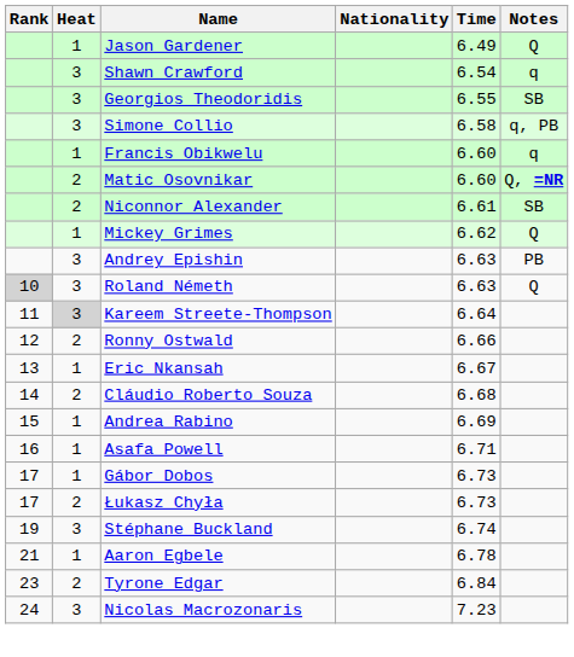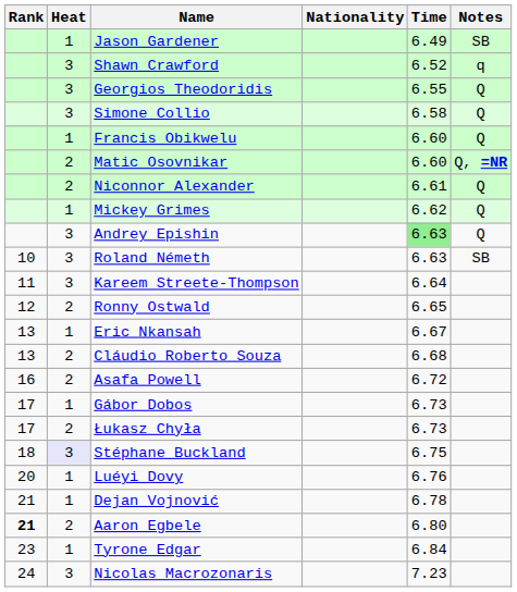 <table class="wikitable sortable" style="text-align:center">
 <tr>
 <th>Rank</th>
 <th>Heat</th>
 <th>Name</th>
 <th>Nationality</th>
 <th>Time</th>
 <th>Notes</th>
 </tr>
 <tr bgcolor=ccffcc>
 <td></td>
 <td>1</td>
 <td align="left"><a href='#'>Jason Gardener</a></td>
 <td align=left></td>
 <td>6.49</td>
-<td>Q</td>
+<td>SB</td>
 </tr>
 <tr bgcolor=ccffcc>
 <td></td>
 <td>3</td>
 <td align="left"><a href='#'>Shawn Crawford</a></td>
 <td align=left></td>
-<td>6.54</td>
+<td>6.52</td>
 <td>q</td>
 </tr>
 <tr bgcolor=ccffcc>
 <td></td>
 <td>3</td>
 <td align="left"><a href='#'>Georgios Theodoridis</a></td>
 <td align=left></td>
 <td>6.55</td>
-<td>SB</td>
+<td>Q</td>
 </tr>
 <tr bgcolor=ddffdd>
 <td></td>
 <td>3</td>
 <td align="left"><a href='#'>Simone Collio</a></td>
 <td align=left></td>
 <td>6.58</td>
-<td>q, PB</td>
+<td>Q</td>
 </tr>
 <tr bgcolor=ccffcc>
 <td></td>
 <td>1</td>
 <td align="left"><a href='#'>Francis Obikwelu</a></td>
 <td align=left></td>
 <td>6.60</td>
-<td>q</td>
+<td>Q</td>
 </tr>
 <tr bgcolor=ccffcc>
 <td></td>
 <td>2</td>
 <td align="left"><a href='#'>Matic Osovnikar</a></td>
 <td align=left></td>
 <td>6.60</td>
 <td>Q, <strong><a href='#'>=NR</a></strong></td>
 </tr>
 <tr bgcolor=ccffcc>
 <td></td>
 <td>2</td>
 <td align="left"><a href='#'>Niconnor Alexander</a></td>
 <td align=left></td>
 <td>6.61</td>
-<td>SB</td>
+<td>Q</td>
 </tr>
 <tr bgcolor=ddffdd>
 <td></td>
 <td>1</td>
 <td align="left"><a href='#'>Mickey Grimes</a></td>
 <td align=left></td>
 <td>6.62</td>
 <td>Q</td>
 </tr>
 <tr>
 <td></td>
 <td>3</td>
 <td align="left"><a href='#'>Andrey Epishin</a></td>
 <td align=left></td>
-<td>6.63</td>
-<td>PB</td>
+<td style="background: lightgreen;">6.63</td>
+<td>Q</td>
 </tr>
 <tr>
-<td style="background: lightgrey;">10</td>
+<td>10</td>
 <td>3</td>
 <td align="left"><a href='#'>Roland Németh</a></td>
 <td align=left></td>
 <td>6.63</td>
-<td>Q</td>
+<td>SB</td>
 </tr>
 <tr>
 <td>11</td>
-<td style="background: lightgrey;">3</td>
+<td>3</td>
 <td align="left"><a href='#'>Kareem Streete-Thompson</a></td>
 <td align=left></td>
 <td>6.64</td>
 <td></td>
 </tr>
 <tr>
 <td>12</td>
 <td>2</td>
 <td align="left"><a href='#'>Ronny Ostwald</a></td>
 <td align=left></td>
-<td>6.66</td>
+<td>6.65</td>
 <td></td>
 </tr>
 <tr>
 <td>13</td>
 <td>1</td>
 <td align="left"><a href='#'>Eric Nkansah</a></td>
 <td align=left></td>
 <td>6.67</td>
 <td></td>
 </tr>
 <tr>
-<td>14</td>
+<td>13</td>
 <td>2</td>
 <td align="left"><a href='#'>Cláudio Roberto Souza</a></td>
 <td align=left></td>
 <td>6.68</td>
 <td></td>
 </tr>
 <tr>
-<td>15</td>
-<td>1</td>
-<td align="left"><a href='#'>Andrea Rabino</a></td>
-<td align=left></td>
-<td>6.69</td>
-<td></td>
-</tr>
-<tr>
 <td>16</td>
-<td>1</td>
+<td>2</td>
 <td align="left"><a href='#'>Asafa Powell</a></td>
 <td align=left></td>
-<td>6.71</td>
+<td>6.72</td>
 <td></td>
 </tr>
 <tr>
 <td>17</td>
 <td>1</td>
 <td align="left"><a href='#'>Gábor Dobos</a></td>
 <td align=left></td>
 <td>6.73</td>
 <td></td>
 </tr>
 <tr>
 <td>17</td>
 <td>2</td>
 <td align="left"><a href='#'>Łukasz Chyła</a></td>
 <td align=left></td>
 <td>6.73</td>
 <td></td>
 </tr>
 <tr>
-<td>19</td>
-<td>3</td>
+<td>18</td>
+<td style="background: lavender;">3</td>
 <td align="left"><a href='#'>Stéphane Buckland</a></td>
 <td align=left></td>
-<td>6.74</td>
+<td>6.75</td>
+<td></td>
+</tr>
+<tr>
+<td>20</td>
+<td>1</td>
+<td align="left"><a href='#'>Luéyi Dovy</a></td>
+<td align=left></td>
+<td>6.76</td>
 <td></td>
 </tr>
 <tr>
 <td>21</td>
 <td>1</td>
-<td align="left"><a href='#'>Aaron Egbele</a></td>
+<td align="left"><a href='#'>Dejan Vojnović</a></td>
 <td align=left></td>
 <td>6.78</td>
 <td></td>
 </tr>
 <tr>
+<td><strong>21</strong></td>
+<td>2</td>
+<td align="left"><a href='#'>Aaron Egbele</a></td>
+<td align=left></td>
+<td>6.80</td>
+<td></td>
+</tr>
+<tr>
 <td>23</td>
-<td>2</td>
+<td>1</td>
 <td align="left"><a href='#'>Tyrone Edgar</a></td>
 <td align=left></td>
 <td>6.84</td>
 <td></td>
 </tr>
 <tr>
 <td>24</td>
 <td>3</td>
 <td align="left"><a href='#'>Nicolas Macrozonaris</a></td>
 <td align=left></td>
 <td>7.23</td>
 <td></td>
 </tr>
 </table>
